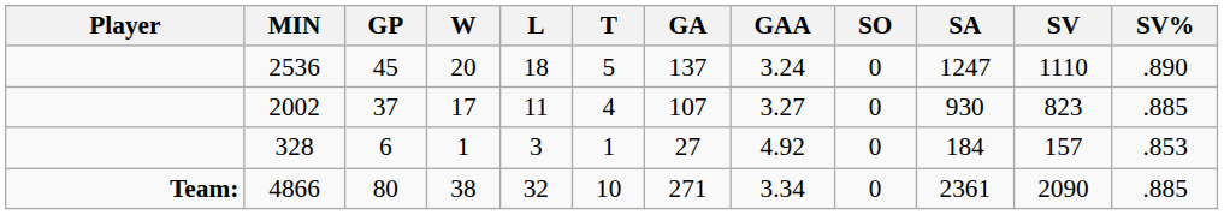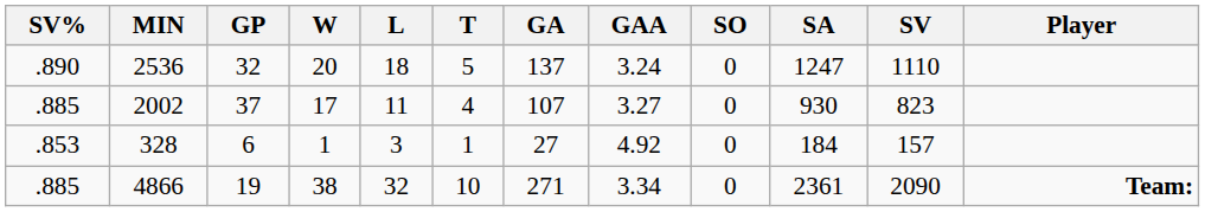 <table class="wikitable sortable" width="60%">
 <tr>
-<th bgcolor="#DDDDFF" width="10%">Player</th>
+<th width="3%" bgcolor="#DDDDFF" title="Save percentage">SV%</th>
 <th width="3%" bgcolor="#DDDDFF" title="Minutes played">MIN</th>
 <th width="3%" bgcolor="#DDDDFF" title="Games played in">GP</th>
 <th width="3%" bgcolor="#DDDDFF" title="Games played in">W</th>
 <th width="3%" bgcolor="#DDDDFF"title="Games played in">L</th>
 <th width="3%" bgcolor="#DDDDFF" title="Ties">T</th>
 <th width="3%" bgcolor="#DDDDFF" title="Goals against">GA</th>
 <th width="3%" bgcolor="#DDDDFF" title="Goals against average">GAA</th>
 <th width="3%" bgcolor="#DDDDFF"title="Shut-outs">SO</th>
 <th width="3%" bgcolor="#DDDDFF" title="Shots against">SA</th>
 <th width="3%" bgcolor="#DDDDFF" title="Shots saved">SV</th>
-<th width="3%" bgcolor="#DDDDFF" title="Save percentage">SV%</th>
+<th bgcolor="#DDDDFF" width="10%">Player</th>
 </tr>
 <tr align="center">
-<td align="right"></td>
+<td>.890</td>
 <td>2536</td>
-<td>45</td>
+<td>32</td>
 <td>20</td>
 <td>18</td>
 <td>5</td>
 <td>137</td>
 <td>3.24</td>
 <td>0</td>
 <td>1247</td>
 <td>1110</td>
-<td>.890</td>
+<td align="right"></td>
 </tr>
 <tr align="center">
-<td align="right"></td>
+<td>.885</td>
 <td>2002</td>
 <td>37</td>
 <td>17</td>
 <td>11</td>
 <td>4</td>
 <td>107</td>
 <td>3.27</td>
 <td>0</td>
 <td>930</td>
 <td>823</td>
-<td>.885</td>
+<td align="right"></td>
 </tr>
 <tr align="center">
-<td align="right"></td>
+<td>.853</td>
 <td>328</td>
 <td>6</td>
 <td>1</td>
 <td>3</td>
 <td>1</td>
 <td>27</td>
 <td>4.92</td>
 <td>0</td>
 <td>184</td>
 <td>157</td>
-<td>.853</td>
+<td align="right"></td>
 </tr>
 <tr align="center">
-<td align="right"><strong>Team:</strong></td>
+<td>.885</td>
 <td>4866</td>
-<td>80</td>
+<td>19</td>
 <td>38</td>
 <td>32</td>
 <td>10</td>
 <td>271</td>
 <td>3.34</td>
 <td>0</td>
 <td>2361</td>
 <td>2090</td>
-<td>.885</td>
+<td align="right"><strong>Team:</strong></td>
 </tr>
 </table>
